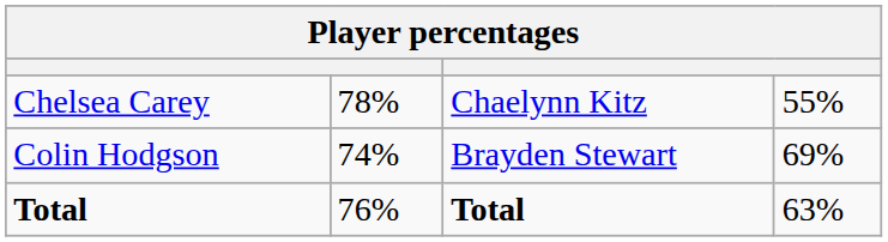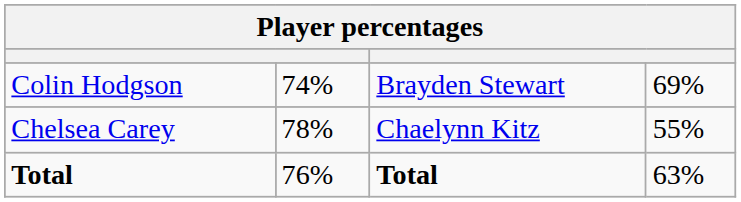 <table class="wikitable">
 <tr>
 <th colspan=4 width=400>Player percentages</th>
 </tr>
 <tr>
 <th colspan=2 width=200 style="white-space:nowrap;"> </th>
 <th colspan=2 width=200 style="white-space:nowrap;"></th>
 </tr>
 <tr>
+<td><a href='#'>Colin Hodgson</a></td>
+<td>74%</td>
+<td><a href='#'>Brayden Stewart</a></td>
+<td>69%</td>
+</tr>
+<tr>
 <td><a href='#'>Chelsea Carey</a></td>
 <td>78%</td>
 <td><a href='#'>Chaelynn Kitz</a></td>
 <td>55%</td>
-</tr>
-<tr>
-<td><a href='#'>Colin Hodgson</a></td>
-<td>74%</td>
-<td><a href='#'>Brayden Stewart</a></td>
-<td>69%</td>
 </tr>
 <tr>
 <td><strong>Total</strong></td>
 <td>76%</td>
 <td><strong>Total</strong></td>
 <td>63%</td>
 </tr>
 </table>
